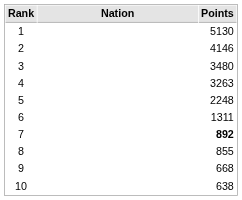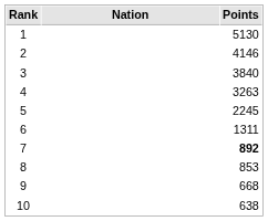 <table cellspacing="1" cellpadding="3" style="border:1px solid #AAAAAA;font-size:86%">
 <tr style="background-color: #E4E4E4;">
 <th style="border-bottom:1px solid #AAAAAA" width=10>Rank</th>
 <th style="border-bottom:1px solid #AAAAAA" width=200>Nation</th>
 <th style="border-bottom:1px solid #AAAAAA" width=20 align=right>Points</th>
 </tr>
 <tr>
 <td align=center>1</td>
 <td><strong></strong></td>
 <td align=right>5130</td>
 </tr>
 <tr>
 <td align=center>2</td>
 <td></td>
 <td align=right>4146</td>
 </tr>
 <tr>
 <td align=center>3</td>
 <td></td>
-<td align=right>3480</td>
+<td align=right>3840</td>
 </tr>
 <tr>
 <td align=center>4</td>
 <td></td>
 <td align=right>3263</td>
 </tr>
 <tr>
 <td align=center>5</td>
 <td></td>
-<td align=right>2248</td>
+<td align=right>2245</td>
 </tr>
 <tr>
 <td align=center>6</td>
 <td></td>
 <td align=right>1311</td>
 </tr>
 <tr>
 <td align=center>7</td>
 <td></td>
 <td align=right><strong>892</strong></td>
 </tr>
 <tr>
 <td align=center>8</td>
 <td></td>
-<td align=right>855</td>
+<td align=right>853</td>
 </tr>
 <tr>
 <td align=center>9</td>
 <td></td>
 <td align=right>668</td>
 </tr>
 <tr>
 <td align=center>10</td>
 <td></td>
 <td align=right>638</td>
 </tr>
 </table>
